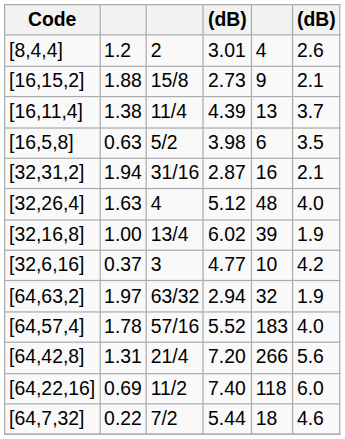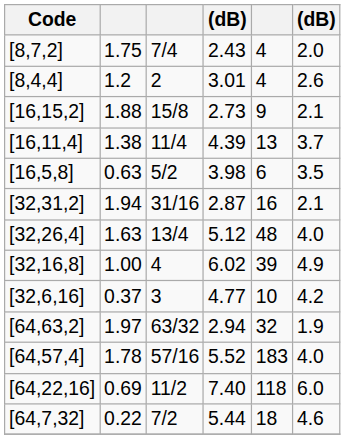 <table class="wikitable">
 <tr>
 <th>Code</th>
 <th></th>
 <th></th>
 <th> (dB)</th>
 <th></th>
 <th> (dB)</th>
+</tr>
+<tr>
+<td>[8,7,2]</td>
+<td>1.75</td>
+<td>7/4</td>
+<td>2.43</td>
+<td>4</td>
+<td>2.0</td>
 </tr>
 <tr>
 <td>[8,4,4]</td>
 <td>1.2</td>
 <td>2</td>
 <td>3.01</td>
 <td>4</td>
 <td>2.6</td>
 </tr>
 <tr>
 <td>[16,15,2]</td>
 <td>1.88</td>
 <td>15/8</td>
 <td>2.73</td>
 <td>9</td>
 <td>2.1</td>
 </tr>
 <tr>
 <td>[16,11,4]</td>
 <td>1.38</td>
 <td>11/4</td>
 <td>4.39</td>
 <td>13</td>
 <td>3.7</td>
 </tr>
 <tr>
 <td>[16,5,8]</td>
 <td>0.63</td>
 <td>5/2</td>
 <td>3.98</td>
 <td>6</td>
 <td>3.5</td>
 </tr>
 <tr>
 <td>[32,31,2]</td>
 <td>1.94</td>
 <td>31/16</td>
 <td>2.87</td>
 <td>16</td>
 <td>2.1</td>
 </tr>
 <tr>
 <td>[32,26,4]</td>
 <td>1.63</td>
-<td>4</td>
+<td>13/4</td>
 <td>5.12</td>
 <td>48</td>
 <td>4.0</td>
 </tr>
 <tr>
 <td>[32,16,8]</td>
 <td>1.00</td>
-<td>13/4</td>
+<td>4</td>
 <td>6.02</td>
 <td>39</td>
-<td>1.9</td>
+<td>4.9</td>
 </tr>
 <tr>
 <td>[32,6,16]</td>
 <td>0.37</td>
 <td>3</td>
 <td>4.77</td>
 <td>10</td>
 <td>4.2</td>
 </tr>
 <tr>
 <td>[64,63,2]</td>
 <td>1.97</td>
 <td>63/32</td>
 <td>2.94</td>
 <td>32</td>
 <td>1.9</td>
 </tr>
 <tr>
 <td>[64,57,4]</td>
 <td>1.78</td>
 <td>57/16</td>
 <td>5.52</td>
 <td>183</td>
 <td>4.0</td>
 </tr>
 <tr>
-<td>[64,42,8]</td>
-<td>1.31</td>
-<td>21/4</td>
-<td>7.20</td>
-<td>266</td>
-<td>5.6</td>
-</tr>
-<tr>
 <td>[64,22,16]</td>
 <td>0.69</td>
 <td>11/2</td>
 <td>7.40</td>
 <td>118</td>
 <td>6.0</td>
 </tr>
 <tr>
 <td>[64,7,32]</td>
 <td>0.22</td>
 <td>7/2</td>
 <td>5.44</td>
 <td>18</td>
 <td>4.6</td>
 </tr>
 <tr>
 </tr>
 </table>
